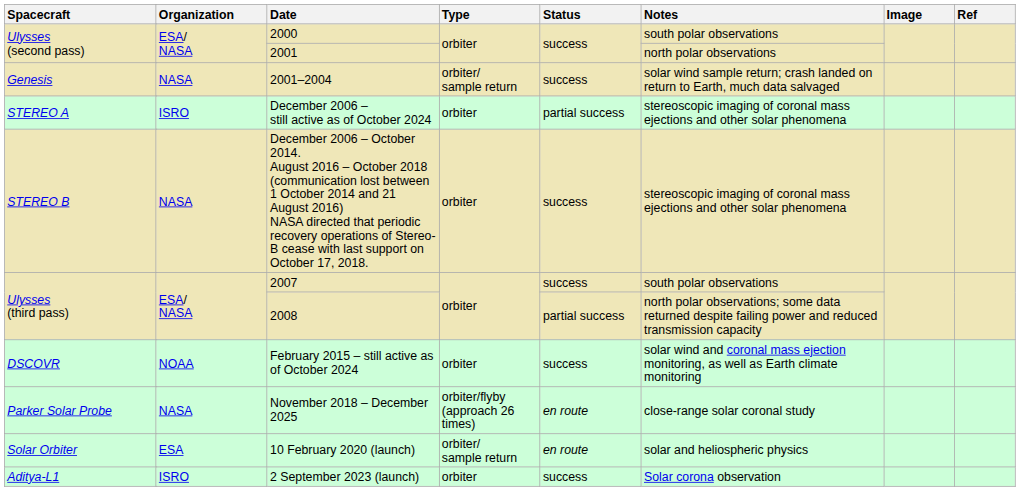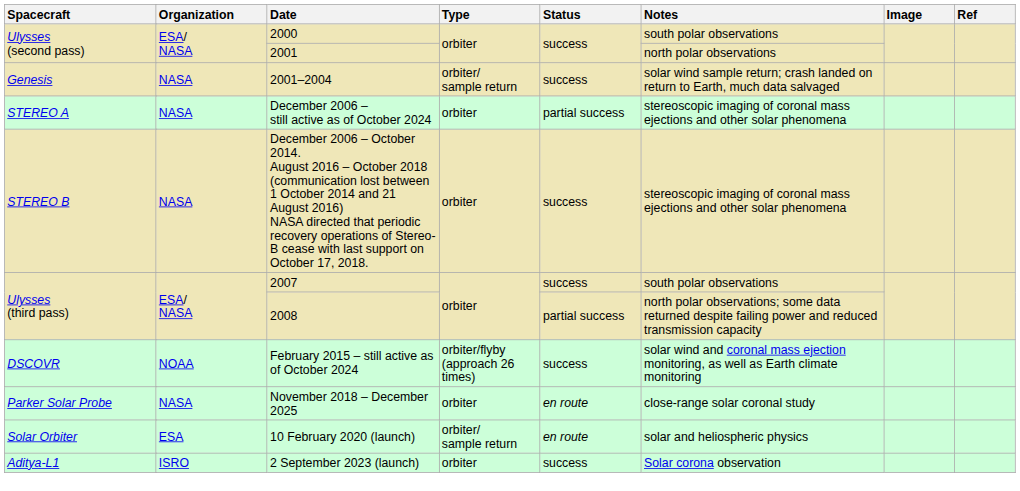 <table class="wikitable sticky-header" style="font-size:95%;">
 <tr>
 <th colspan="2"  style="text-align:left; width:15%;">Spacecraft</th>
 <th style="text-align:left; width:11%;">Organization</th>
 <th style="text-align:left; width:17%;">Date</th>
 <th style="text-align:left; width:10%;">Type</th>
 <th style="text-align:left; width:10%;">Status</th>
 <th style="text-align:left; width:24%;">Notes</th>
 <th style="text-align:left; width:7%;">Image</th>
 <th style="text-align:left; width:6%;">Ref</th>
 </tr>
 <tr style="background:#EFE7B8">
 <td colspan="2" rowspan="2"><em><a href='#'>Ulysses</a></em><br>(second pass)</td>
 <td rowspan="2"> <a href='#'>ESA</a>/<br> <a href='#'>NASA</a></td>
 <td>2000</td>
 <td rowspan="2">orbiter</td>
 <td rowspan="2">success</td>
 <td>south polar observations</td>
 <td rowspan="2"></td>
 <td rowspan="2"></td>
 </tr>
 <tr style="background:#EFE7B8">
 <td>2001</td>
 <td>north polar observations</td>
 </tr>
 <tr style="background:#EFE7B8">
 <td colspan="2"><em><a href='#'>Genesis</a></em></td>
 <td> <a href='#'>NASA</a></td>
 <td>2001–2004</td>
 <td>orbiter/<br>sample return</td>
 <td>success</td>
 <td>solar wind sample return; crash landed on return to Earth, much data salvaged</td>
 <td></td>
 <td></td>
 </tr>
 <tr style="background:#CCFFD9">
 <td colspan="2"><em><a href='#'>STEREO A</a></em></td>
-<td> <a href='#'>ISRO</a></td>
+<td> <a href='#'>NASA</a></td>
 <td>December 2006 – <br>still active as of October 2024</td>
 <td>orbiter</td>
 <td>partial success</td>
 <td>stereoscopic imaging of coronal mass ejections and other solar phenomena</td>
 <td></td>
 <td></td>
 </tr>
 <tr style="background:#EFE7B8">
 <td colspan="2"><em><a href='#'>STEREO B</a></em></td>
 <td> <a href='#'>NASA</a></td>
 <td>December 2006 – October 2014. <br> August 2016 – October 2018 <br> (communication lost between 1 October 2014 and 21 August 2016) <br> NASA directed that periodic recovery operations of Stereo-B cease with last support on October 17, 2018.</td>
 <td>orbiter</td>
 <td>success</td>
 <td>stereoscopic imaging of coronal mass ejections and other solar phenomena</td>
 <td></td>
 <td></td>
 </tr>
 <tr style="background:#EFE7B8">
 <td colspan="2" rowspan="2"><em><a href='#'>Ulysses</a></em><br>(third pass)</td>
 <td rowspan="2"> <a href='#'>ESA</a>/<br> <a href='#'>NASA</a></td>
 <td>2007</td>
 <td rowspan="2">orbiter</td>
 <td>success</td>
 <td>south polar observations</td>
 <td rowspan="2"></td>
 <td rowspan="2"></td>
 </tr>
 <tr style="background:#EFE7B8">
 <td>2008</td>
 <td>partial success</td>
 <td>north polar observations; some data returned despite failing power and reduced transmission capacity</td>
 </tr>
 <tr style="background:#CCFFD9">
 <td colspan="2"><em><a href='#'>DSCOVR</a></em></td>
 <td> <a href='#'>NOAA</a></td>
 <td>February 2015 – still active as of October 2024</td>
-<td>orbiter</td>
+<td>orbiter/flyby<br>(approach 26 times)</td>
 <td>success</td>
 <td>solar wind and <a href='#'>coronal mass ejection</a> monitoring, as well as Earth climate monitoring</td>
 <td></td>
 <td> </td>
 </tr>
 <tr style="background:#CCFFD9">
 <td colspan="2"><em><a href='#'>Parker Solar Probe</a></em></td>
 <td> <a href='#'>NASA</a></td>
 <td>November 2018 – December 2025</td>
-<td>orbiter/flyby<br>(approach 26 times)</td>
+<td>orbiter</td>
 <td><em>en route</em></td>
 <td>close-range solar coronal study</td>
 <td></td>
 <td> </td>
 </tr>
 <tr style="background:#CCFFD9">
 <td colspan="2"><em><a href='#'>Solar Orbiter</a></em></td>
 <td> <a href='#'>ESA</a></td>
 <td>10 February 2020 (launch)</td>
 <td>orbiter/<br>sample return</td>
 <td><em>en route</em></td>
 <td>solar and heliospheric physics</td>
 <td></td>
 <td> </td>
 </tr>
 <tr style="background:#CCFFD9">
 <td colspan="2"><em> <a href='#'>Aditya-L1</a></em></td>
 <td> <a href='#'>ISRO</a></td>
 <td>2 September 2023 (launch)</td>
 <td>orbiter</td>
 <td>success</td>
 <td><a href='#'>Solar corona</a> observation</td>
 <td></td>
 <td> </td>
 </tr>
 </table>
